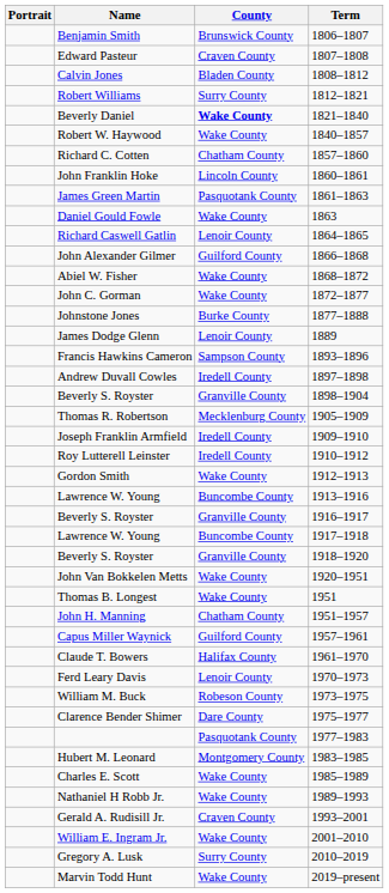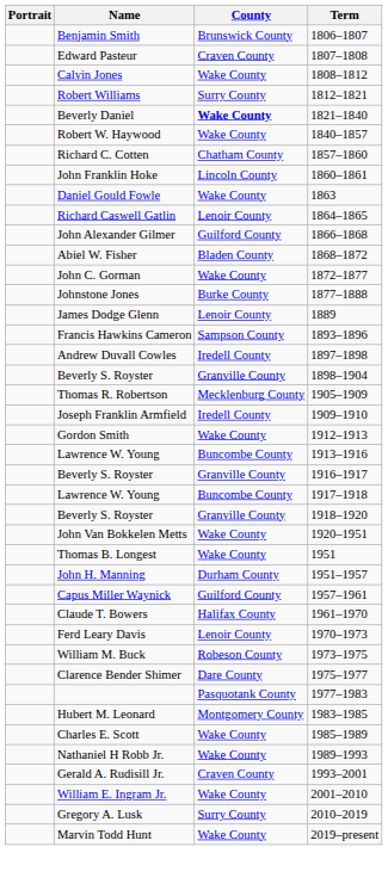 <table class="wikitable">
 <tr>
 <th><strong>Portrait</strong></th>
 <th><strong>Name</strong></th>
 <th><strong><a href='#'>County</a></strong></th>
 <th><strong>Term</strong></th>
 </tr>
 <tr>
 <td></td>
 <td><a href='#'>Benjamin Smith</a></td>
 <td><a href='#'>Brunswick County</a></td>
 <td>1806–1807</td>
 </tr>
 <tr>
 <td></td>
 <td>Edward Pasteur</td>
 <td><a href='#'>Craven County</a></td>
 <td>1807–1808</td>
 </tr>
 <tr>
 <td></td>
 <td><a href='#'>Calvin Jones</a></td>
-<td><a href='#'>Bladen County</a></td>
+<td><a href='#'>Wake County</a></td>
 <td>1808–1812</td>
 </tr>
 <tr>
 <td></td>
 <td><a href='#'>Robert Williams</a></td>
 <td><a href='#'>Surry County</a></td>
 <td>1812–1821</td>
 </tr>
 <tr>
 <td></td>
 <td>Beverly Daniel</td>
 <td><strong><a href='#'>Wake County</a></strong></td>
 <td>1821–1840</td>
 </tr>
 <tr>
 <td></td>
 <td>Robert W. Haywood</td>
 <td><a href='#'>Wake County</a></td>
 <td>1840–1857</td>
 </tr>
 <tr>
 <td></td>
 <td>Richard C. Cotten</td>
 <td><a href='#'>Chatham County</a></td>
 <td>1857–1860</td>
 </tr>
 <tr>
 <td></td>
 <td>John Franklin Hoke</td>
 <td><a href='#'>Lincoln County</a></td>
 <td>1860–1861</td>
 </tr>
 <tr>
 <td></td>
-<td><a href='#'>James Green Martin</a></td>
-<td><a href='#'>Pasquotank County</a></td>
-<td>1861–1863</td>
-</tr>
-<tr>
-<td></td>
 <td><a href='#'>Daniel Gould Fowle</a></td>
 <td><a href='#'>Wake County</a></td>
 <td>1863</td>
 </tr>
 <tr>
 <td></td>
 <td><a href='#'>Richard Caswell Gatlin</a></td>
 <td><a href='#'>Lenoir County</a></td>
 <td>1864–1865</td>
 </tr>
 <tr>
 <td></td>
 <td>John Alexander Gilmer</td>
 <td><a href='#'>Guilford County</a></td>
 <td>1866–1868</td>
 </tr>
 <tr>
 <td></td>
 <td>Abiel W. Fisher</td>
-<td><a href='#'>Wake County</a></td>
+<td><a href='#'>Bladen County</a></td>
 <td>1868–1872</td>
 </tr>
 <tr>
 <td></td>
 <td>John C. Gorman</td>
 <td><a href='#'>Wake County</a></td>
 <td>1872–1877</td>
 </tr>
 <tr>
 <td></td>
 <td>Johnstone Jones</td>
 <td><a href='#'>Burke County</a></td>
 <td>1877–1888</td>
 </tr>
 <tr>
 <td></td>
 <td>James Dodge Glenn</td>
 <td><a href='#'>Lenoir County</a></td>
 <td>1889</td>
 </tr>
 <tr>
 <td></td>
 <td>Francis Hawkins Cameron</td>
 <td><a href='#'>Sampson County</a></td>
 <td>1893–1896</td>
 </tr>
 <tr>
 <td></td>
 <td>Andrew Duvall Cowles</td>
 <td><a href='#'>Iredell County</a></td>
 <td>1897–1898</td>
 </tr>
 <tr>
 <td></td>
 <td>Beverly S. Royster</td>
 <td><a href='#'>Granville County</a></td>
 <td>1898–1904</td>
 </tr>
 <tr>
 <td></td>
 <td>Thomas R. Robertson</td>
 <td><a href='#'>Mecklenburg County</a></td>
 <td>1905–1909</td>
 </tr>
 <tr>
 <td></td>
 <td>Joseph Franklin Armfield</td>
 <td><a href='#'>Iredell County</a></td>
 <td>1909–1910</td>
 </tr>
 <tr>
 <td></td>
-<td>Roy Lutterell Leinster</td>
-<td><a href='#'>Iredell County</a></td>
-<td>1910–1912</td>
-</tr>
-<tr>
-<td></td>
 <td>Gordon Smith</td>
 <td><a href='#'>Wake County</a></td>
 <td>1912–1913</td>
 </tr>
 <tr>
 <td></td>
 <td>Lawrence W. Young</td>
 <td><a href='#'>Buncombe County</a></td>
 <td>1913–1916</td>
 </tr>
 <tr>
 <td></td>
 <td>Beverly S. Royster</td>
 <td><a href='#'>Granville County</a></td>
 <td>1916–1917</td>
 </tr>
 <tr>
 <td></td>
 <td>Lawrence W. Young</td>
 <td><a href='#'>Buncombe County</a></td>
 <td>1917–1918</td>
 </tr>
 <tr>
 <td></td>
 <td>Beverly S. Royster</td>
 <td><a href='#'>Granville County</a></td>
 <td>1918–1920</td>
 </tr>
 <tr>
 <td></td>
 <td>John Van Bokkelen Metts</td>
 <td><a href='#'>Wake County</a></td>
 <td>1920–1951</td>
 </tr>
 <tr>
 <td></td>
 <td>Thomas B. Longest</td>
 <td><a href='#'>Wake County</a></td>
 <td>1951</td>
 </tr>
 <tr>
 <td></td>
 <td><a href='#'>John H. Manning</a></td>
-<td><a href='#'>Chatham County</a></td>
+<td><a href='#'>Durham County</a></td>
 <td>1951–1957</td>
 </tr>
 <tr>
 <td></td>
 <td><a href='#'>Capus Miller Waynick</a></td>
 <td><a href='#'>Guilford County</a></td>
 <td>1957–1961</td>
 </tr>
 <tr>
 <td></td>
 <td>Claude T. Bowers</td>
 <td><a href='#'>Halifax County</a></td>
 <td>1961–1970</td>
 </tr>
 <tr>
 <td></td>
 <td>Ferd Leary Davis</td>
 <td><a href='#'>Lenoir County</a></td>
 <td>1970–1973</td>
 </tr>
 <tr>
 <td></td>
 <td>William M. Buck</td>
 <td><a href='#'>Robeson County</a></td>
 <td>1973–1975</td>
 </tr>
 <tr>
 <td></td>
 <td>Clarence Bender Shimer</td>
 <td><a href='#'>Dare County</a></td>
 <td>1975–1977</td>
 </tr>
 <tr>
 <td></td>
 <td></td>
 <td><a href='#'>Pasquotank County</a></td>
 <td>1977–1983</td>
 </tr>
 <tr>
 <td></td>
 <td>Hubert M. Leonard</td>
 <td><a href='#'>Montgomery County</a></td>
 <td>1983–1985</td>
 </tr>
 <tr>
 <td></td>
 <td>Charles E. Scott</td>
 <td><a href='#'>Wake County</a></td>
 <td>1985–1989</td>
 </tr>
 <tr>
 <td></td>
 <td>Nathaniel H Robb Jr.</td>
 <td><a href='#'>Wake County</a></td>
 <td>1989–1993</td>
 </tr>
 <tr>
 <td></td>
 <td>Gerald A. Rudisill Jr.</td>
 <td><a href='#'>Craven County</a></td>
 <td>1993–2001</td>
 </tr>
 <tr>
 <td></td>
 <td><a href='#'>William E. Ingram Jr.</a></td>
 <td><a href='#'>Wake County</a></td>
 <td>2001–2010</td>
 </tr>
 <tr>
 <td></td>
 <td>Gregory A. Lusk</td>
 <td><a href='#'>Surry County</a></td>
 <td>2010–2019</td>
 </tr>
 <tr>
 <td></td>
 <td>Marvin Todd Hunt</td>
 <td><a href='#'>Wake County</a></td>
 <td>2019–present</td>
 </tr>
 </table>
